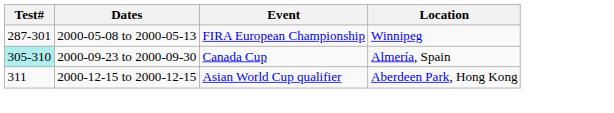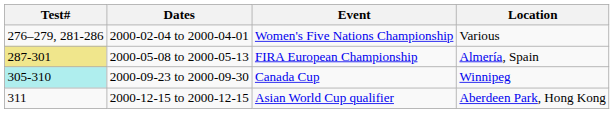 <table class="wikitable">
 <tr>
 <th>Test#</th>
 <th>Dates</th>
 <th>Event</th>
 <th>Location</th>
 </tr>
 <tr>
-<td>287-301</td>
+<td>276–279, 281-286</td>
+<td>2000-02-04 to 2000-04-01</td>
+<td><a href='#'>Women's Five Nations Championship</a></td>
+<td>Various</td>
+</tr>
+<tr>
+<td style="background: khaki;">287-301</td>
 <td>2000-05-08 to 2000-05-13</td>
 <td><a href='#'>FIRA European Championship</a></td>
-<td><a href='#'>Winnipeg</a></td>
+<td><a href='#'>Almería</a>, Spain</td>
 </tr>
 <tr>
 <td style="background: paleturquoise;">305-310</td>
 <td>2000-09-23 to 2000-09-30</td>
 <td><a href='#'>Canada Cup</a></td>
-<td><a href='#'>Almería</a>, Spain</td>
+<td><a href='#'>Winnipeg</a></td>
 </tr>
 <tr>
 <td>311</td>
 <td>2000-12-15 to 2000-12-15</td>
 <td><a href='#'>Asian World Cup qualifier</a></td>
 <td><a href='#'>Aberdeen Park</a>, Hong Kong</td>
 </tr>
 </table>
